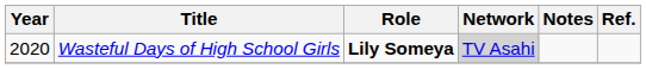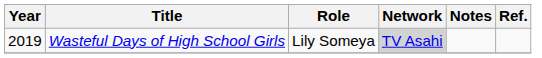 <table class="wikitable">
 <tr>
 <th>Year</th>
 <th>Title</th>
 <th>Role</th>
 <th>Network</th>
 <th>Notes</th>
 <th>Ref.</th>
 </tr>
 <tr>
-<td>2020</td>
+<td>2019</td>
 <td><em><a href='#'>Wasteful Days of High School Girls</a></em></td>
-<td><strong>Lily Someya</strong></td>
+<td>Lily Someya</td>
 <td style="background: lightgrey;"><a href='#'>TV Asahi</a></td>
 <td></td>
 <td></td>
 </tr>
 <tr>
 </tr>
 </table>
